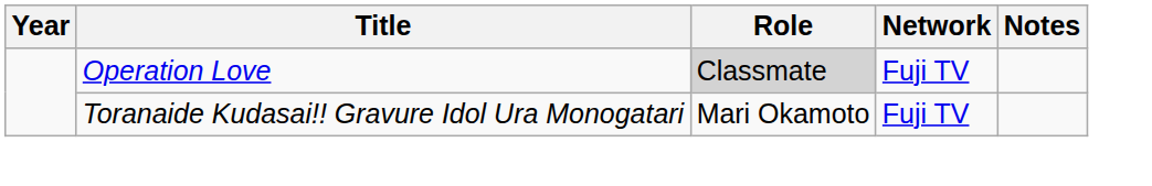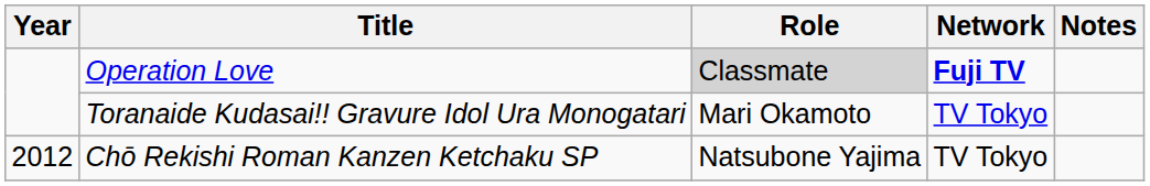 <table class="wikitable">
 <tr>
 <th>Year</th>
 <th>Title</th>
 <th>Role</th>
 <th>Network</th>
 <th>Notes</th>
 </tr>
 <tr>
 <td rowspan="2"></td>
 <td><em><a href='#'>Operation Love</a></em></td>
 <td style="background: lightgrey;">Classmate</td>
-<td><a href='#'>Fuji TV</a></td>
+<td><strong><a href='#'>Fuji TV</a></strong></td>
 <td></td>
 </tr>
 <tr>
 <td><em>Toranaide Kudasai!! Gravure Idol Ura Monogatari</em></td>
 <td>Mari Okamoto</td>
-<td><a href='#'>Fuji TV</a></td>
+<td><a href='#'>TV Tokyo</a></td>
+<td></td>
+</tr>
+<tr>
+<td>2012</td>
+<td><em>Chō Rekishi Roman Kanzen Ketchaku SP</em></td>
+<td>Natsubone Yajima</td>
+<td>TV Tokyo</td>
 <td></td>
 </tr>
 </table>
